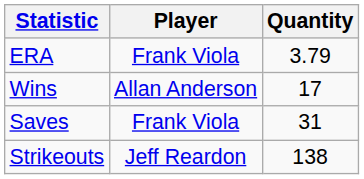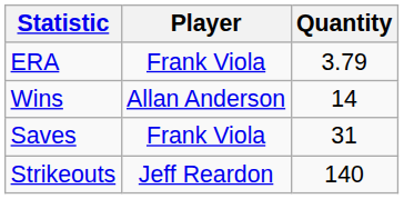 <table class="wikitable" style="text-align: center;">
 <tr>
 <th><a href='#'>Statistic</a></th>
 <th>Player</th>
 <th>Quantity</th>
 </tr>
 <tr>
 <td align="left"><a href='#'>ERA</a></td>
 <td><a href='#'>Frank Viola</a></td>
 <td>3.79</td>
 </tr>
 <tr>
 <td align="left"><a href='#'>Wins</a></td>
 <td><a href='#'>Allan Anderson</a></td>
-<td>17</td>
+<td>14</td>
 </tr>
 <tr>
 <td align="left"><a href='#'>Saves</a></td>
 <td><a href='#'>Frank Viola</a></td>
 <td>31</td>
 </tr>
 <tr>
 <td align="left"><a href='#'>Strikeouts</a></td>
 <td><a href='#'>Jeff Reardon</a></td>
-<td>138</td>
+<td>140</td>
 </tr>
 </table>
